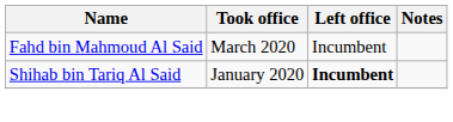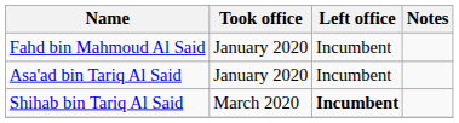 <table class="wikitable">
 <tr>
 <th>Name</th>
 <th>Took office</th>
 <th>Left office</th>
 <th>Notes</th>
 </tr>
 <tr>
 <td><a href='#'>Fahd bin Mahmoud Al Said</a></td>
-<td>March 2020</td>
+<td>January 2020</td>
+<td>Incumbent</td>
+<td></td>
+</tr>
+<tr>
+<td><a href='#'>Asa'ad bin Tariq Al Said</a></td>
+<td>January 2020</td>
 <td>Incumbent</td>
 <td></td>
 </tr>
 <tr>
 <td><a href='#'>Shihab bin Tariq Al Said</a></td>
-<td>January 2020</td>
+<td>March 2020</td>
 <td><strong>Incumbent</strong></td>
 <td></td>
 </tr>
 <tr>
 </tr>
 </table>
